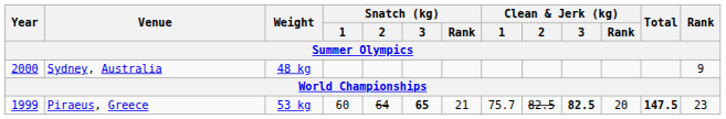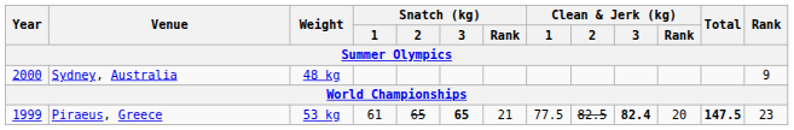 <table class = "wikitable" style="text-align:center;">
 <tr>
 <th rowspan=2 width=40>Year</th>
 <th rowspan=2 width=250>Venue</th>
 <th rowspan=2 width=60>Weight</th>
 <th colspan=4>Snatch (kg)</th>
 <th colspan=4>Clean & Jerk (kg)</th>
 <th rowspan=2 width=40>Total</th>
 <th rowspan=2 width=40>Rank</th>
 </tr>
 <tr>
 <th width=40>1</th>
 <th width=40>2</th>
 <th width=40>3</th>
 <th width=40>Rank</th>
 <th width=40>1</th>
 <th width=40>2</th>
 <th width=40>3</th>
 <th width=40>Rank</th>
 </tr>
 <tr>
 <th colspan=13><a href='#'>Summer Olympics</a></th>
 </tr>
 <tr>
 <td><a href='#'>2000</a></td>
 <td align=left> <a href='#'>Sydney</a>, <a href='#'>Australia</a></td>
 <td><a href='#'>48 kg</a></td>
 <td></td>
 <td></td>
 <td></td>
 <td></td>
 <td></td>
 <td></td>
 <td></td>
 <td></td>
 <td></td>
 <td>9</td>
 </tr>
 <tr>
 <th colspan=13><a href='#'>World Championships</a></th>
 </tr>
 <tr>
 <td><a href='#'>1999</a></td>
 <td align=left> <a href='#'>Piraeus</a>, <a href='#'>Greece</a></td>
 <td><a href='#'>53 kg</a></td>
-<td>60</td>
-<td><s>64</s></td>
+<td>61</td>
+<td><s>65</s></td>
 <td><strong>65</strong></td>
 <td>21</td>
-<td>75.7</td>
+<td>77.5</td>
 <td><s>82.5</s></td>
-<td><strong>82.5</strong></td>
+<td><strong>82.4</strong></td>
 <td>20</td>
 <td><strong>147.5</strong></td>
 <td>23</td>
 </tr>
 </table>
